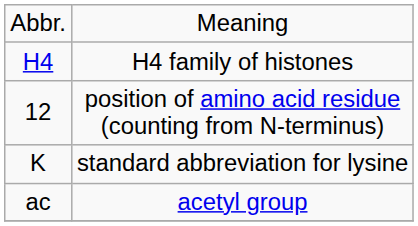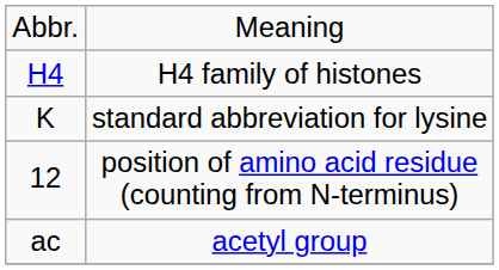 <table class="wikitable" style="text-align:center">
 <tr>
 <td>Abbr.</td>
 <td>Meaning</td>
 </tr>
 <tr>
 <td><a href='#'>H4</a></td>
 <td>H4 family of histones</td>
 </tr>
 <tr>
+<td>K</td>
+<td>standard abbreviation for lysine</td>
+</tr>
+<tr>
 <td>12</td>
 <td>position of <a href='#'>amino acid residue</a> <br>(counting from N-terminus)</td>
-</tr>
-<tr>
-<td>K</td>
-<td>standard abbreviation for lysine</td>
 </tr>
 <tr>
 <td>ac</td>
 <td><a href='#'>acetyl group</a></td>
 </tr>
 <tr>
 </tr>
 </table>
